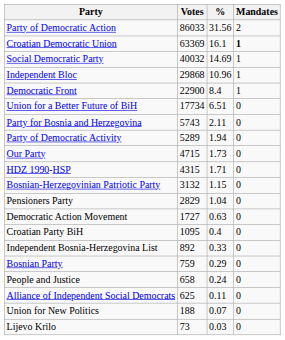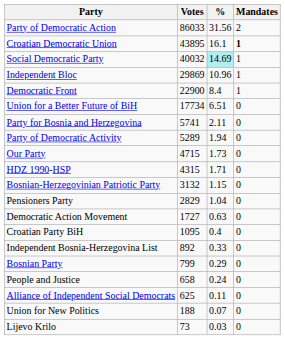 <table class="wikitable" style ="text-align: left">
 <tr>
 <th>Party</th>
 <th>Votes</th>
 <th>%</th>
 <th>Mandates</th>
 </tr>
 <tr>
 <td><a href='#'>Party of Democratic Action</a></td>
 <td>86033</td>
 <td>31.56</td>
 <td>2</td>
 </tr>
 <tr>
 <td><a href='#'>Croatian Democratic Union</a></td>
-<td>63369</td>
+<td>43895</td>
 <td>16.1</td>
 <td><strong>1</strong></td>
 </tr>
 <tr>
 <td><a href='#'>Social Democratic Party</a></td>
 <td>40032</td>
-<td>14.69</td>
+<td style="background: paleturquoise;">14.69</td>
 <td>1</td>
 </tr>
 <tr>
 <td><a href='#'>Independent Bloc</a></td>
-<td>29868</td>
+<td>29869</td>
 <td>10.96</td>
 <td>1</td>
 </tr>
 <tr>
 <td><a href='#'>Democratic Front</a></td>
 <td>22900</td>
 <td>8.4</td>
 <td>1</td>
 </tr>
 <tr>
 <td><a href='#'>Union for a Better Future of BiH</a></td>
 <td>17734</td>
 <td>6.51</td>
 <td>0</td>
 </tr>
 <tr>
 <td><a href='#'>Party for Bosnia and Herzegovina</a></td>
-<td>5743</td>
+<td>5741</td>
 <td>2.11</td>
 <td>0</td>
 </tr>
 <tr>
 <td><a href='#'>Party of Democratic Activity</a></td>
 <td>5289</td>
 <td>1.94</td>
 <td>0</td>
 </tr>
 <tr>
 <td><a href='#'>Our Party</a></td>
 <td>4715</td>
 <td>1.73</td>
 <td>0</td>
 </tr>
 <tr>
 <td><a href='#'>HDZ 1990</a>-<a href='#'>HSP</a></td>
 <td>4315</td>
 <td>1.71</td>
 <td>0</td>
 </tr>
 <tr>
 <td><a href='#'>Bosnian-Herzegovinian Patriotic Party</a></td>
 <td>3132</td>
 <td>1.15</td>
 <td>0</td>
 </tr>
 <tr>
 <td>Pensioners Party</td>
 <td>2829</td>
 <td>1.04</td>
 <td>0</td>
 </tr>
 <tr>
 <td>Democratic Action Movement</td>
 <td>1727</td>
 <td>0.63</td>
 <td>0</td>
 </tr>
 <tr>
 <td>Croatian Party BiH</td>
 <td>1095</td>
 <td>0.4</td>
 <td>0</td>
 </tr>
 <tr>
 <td>Independent Bosnia-Herzegovina List</td>
 <td>892</td>
 <td>0.33</td>
 <td>0</td>
 </tr>
 <tr>
 <td><a href='#'>Bosnian Party</a></td>
-<td>759</td>
+<td>799</td>
 <td>0.29</td>
 <td>0</td>
 </tr>
 <tr>
 <td>People and Justice</td>
 <td>658</td>
 <td>0.24</td>
 <td>0</td>
 </tr>
 <tr>
 <td><a href='#'>Alliance of Independent Social Democrats</a></td>
 <td>625</td>
 <td>0.11</td>
 <td>0</td>
 </tr>
 <tr>
 <td>Union for New Politics</td>
 <td>188</td>
 <td>0.07</td>
 <td>0</td>
 </tr>
 <tr>
 <td>Lijevo Krilo</td>
 <td>73</td>
 <td>0.03</td>
 <td>0</td>
 </tr>
 </table>
